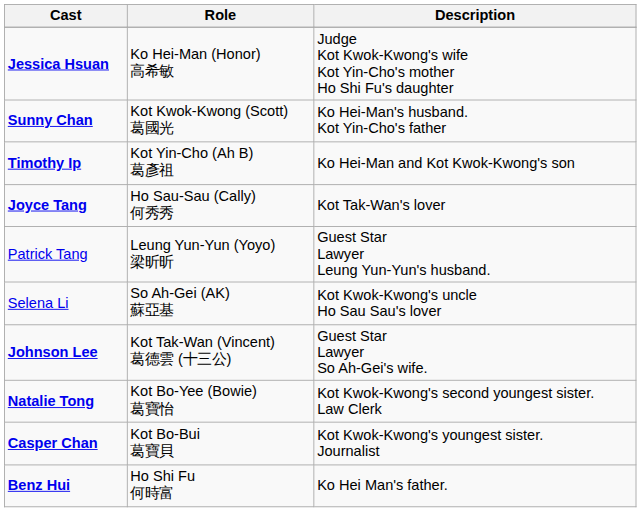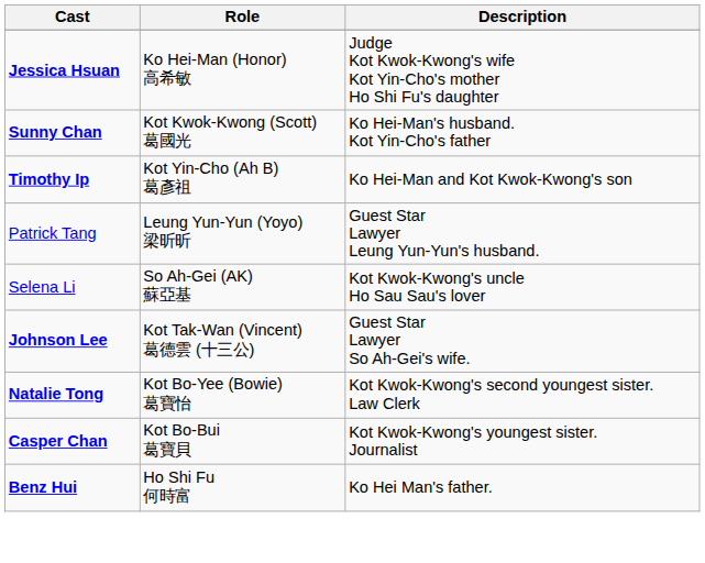 <table class="wikitable" width="55%">
 <tr>
 <th>Cast</th>
 <th>Role</th>
 <th>Description</th>
 </tr>
 <tr>
 </tr>
 <tr>
 <td><strong><a href='#'>Jessica Hsuan</a></strong></td>
 <td>Ko Hei-Man (Honor) <br> 高希敏</td>
 <td>Judge <br> Kot Kwok-Kwong's wife <br> Kot Yin-Cho's mother <br>  Ho Shi Fu's daughter</td>
 </tr>
 <tr>
 <td><strong><a href='#'>Sunny Chan</a></strong></td>
 <td>Kot Kwok-Kwong (Scott) <br> 葛國光</td>
 <td>Ko Hei-Man's husband. <br> Kot Yin-Cho's father</td>
 </tr>
 <tr>
 <td><strong><a href='#'>Timothy Ip</a></strong></td>
 <td>Kot Yin-Cho (Ah B) <br> 葛彥祖</td>
 <td>Ko Hei-Man and Kot Kwok-Kwong's son</td>
-</tr>
-<tr>
-<td><strong><a href='#'>Joyce Tang</a></strong></td>
-<td>Ho Sau-Sau (Cally) <br> 何秀秀</td>
-<td>Kot Tak-Wan's lover</td>
 </tr>
 <tr>
 <td><a href='#'>Patrick Tang</a></td>
 <td>Leung Yun-Yun (Yoyo) <br> 梁昕昕</td>
 <td>Guest Star <br> Lawyer <br> Leung Yun-Yun's husband.</td>
 </tr>
 <tr>
 <td><a href='#'>Selena Li</a></td>
 <td>So Ah-Gei (AK) <br> 蘇亞基</td>
 <td>Kot Kwok-Kwong's uncle <br> Ho Sau Sau's lover</td>
 </tr>
 <tr>
 <td><strong><a href='#'>Johnson Lee</a></strong></td>
 <td>Kot Tak-Wan (Vincent) <br> 葛德雲 (十三公)</td>
 <td>Guest Star <br> Lawyer <br> So Ah-Gei's wife.</td>
 </tr>
 <tr>
 <td><strong><a href='#'>Natalie Tong</a></strong></td>
 <td>Kot Bo-Yee (Bowie) <br> 葛寶怡</td>
 <td>Kot Kwok-Kwong's second youngest sister. <br> Law Clerk</td>
 </tr>
 <tr>
 <td><strong><a href='#'>Casper Chan</a></strong></td>
 <td>Kot Bo-Bui <br> 葛寶貝</td>
 <td>Kot Kwok-Kwong's youngest sister. <br> Journalist</td>
 </tr>
 <tr>
 <td><strong><a href='#'>Benz Hui</a></strong></td>
 <td>Ho Shi Fu <br> 何時富</td>
 <td>Ko Hei Man's father.</td>
 </tr>
 </table>
